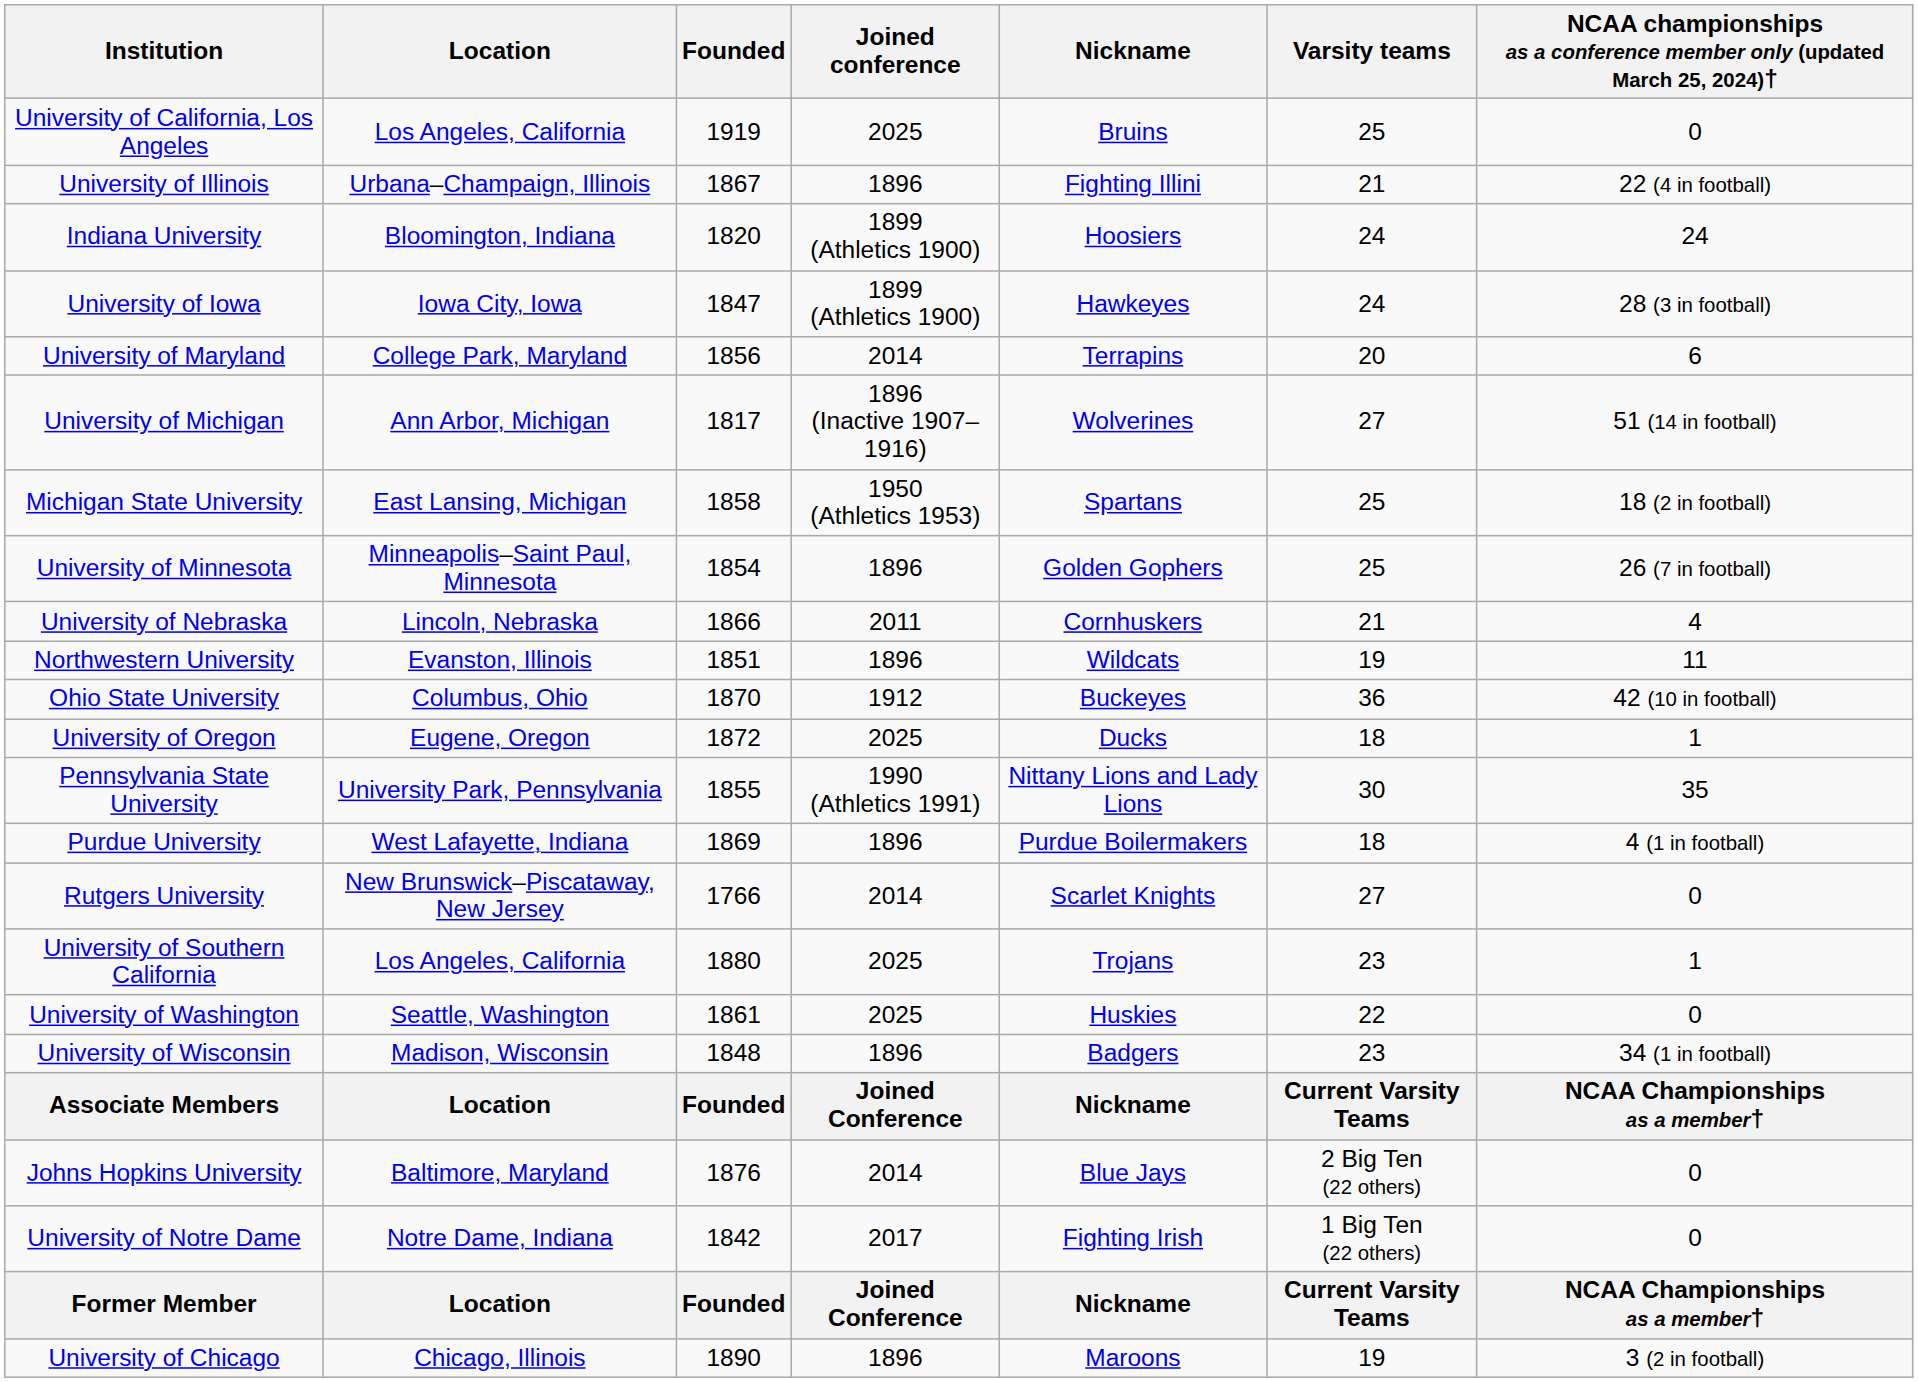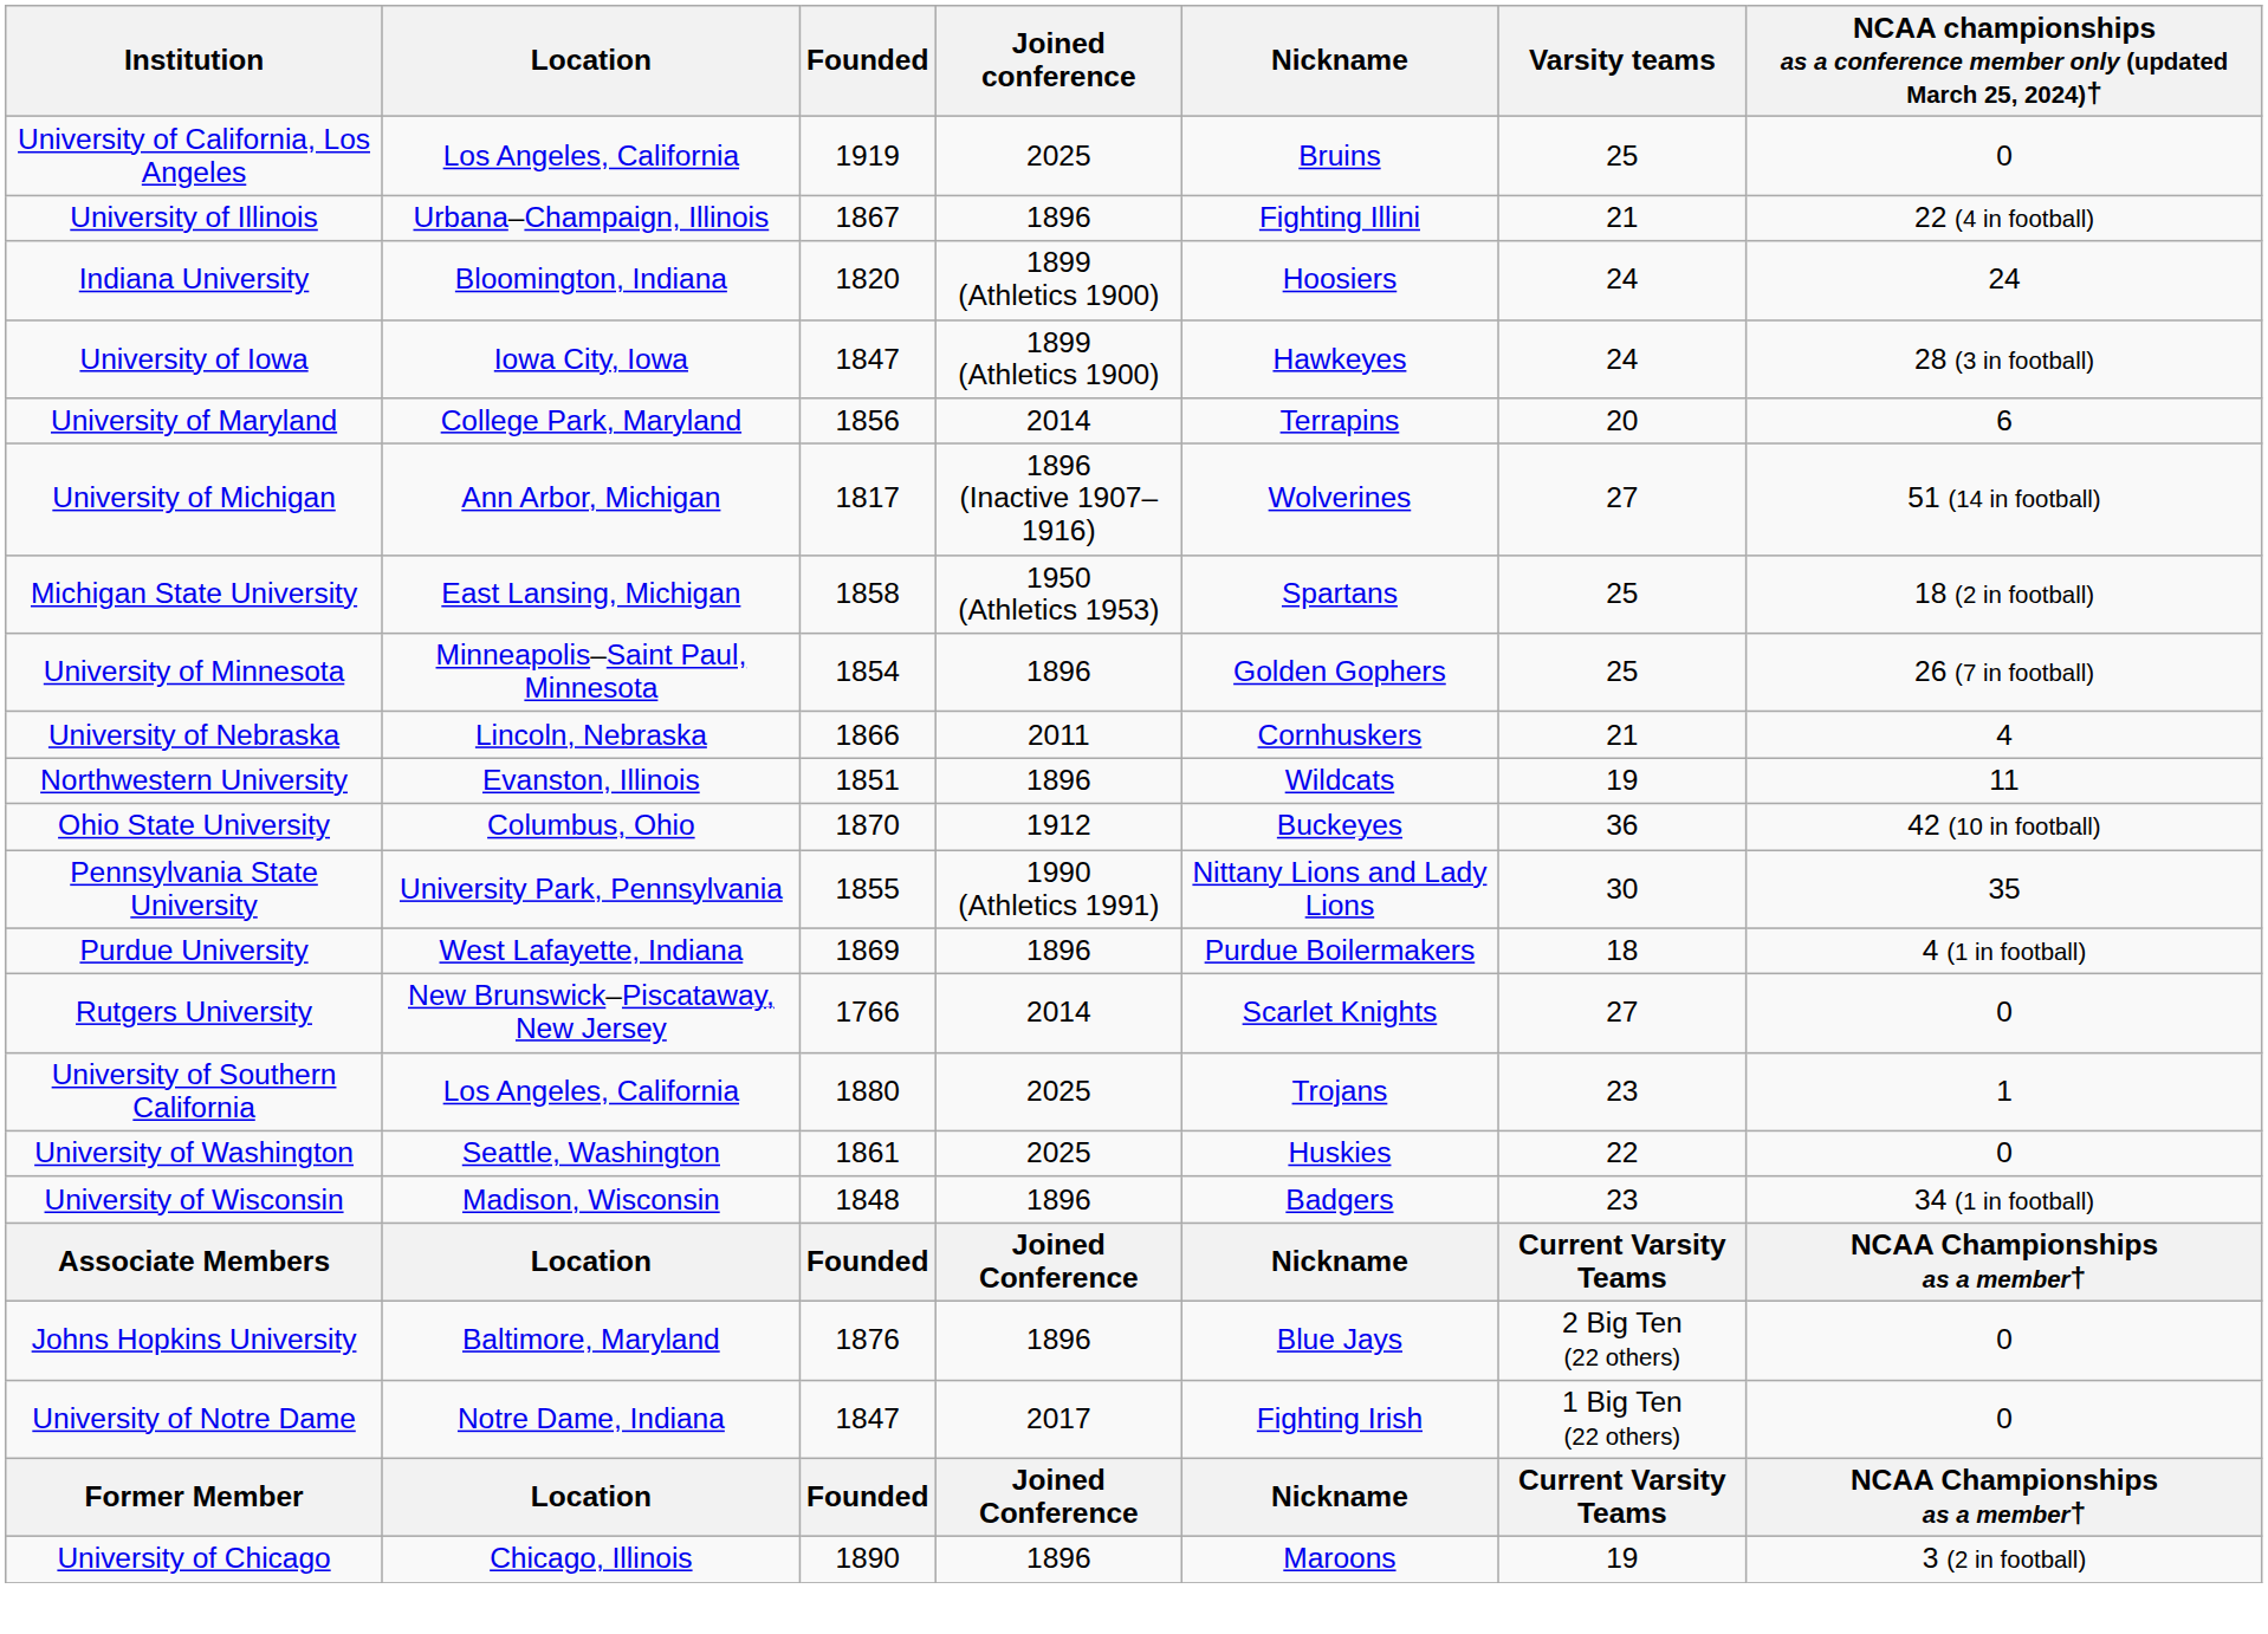 <table class="wikitable" style="text-align: center;">
 <tr>
 <th>Institution</th>
 <th>Location</th>
 <th>Founded</th>
 <th>Joined conference</th>
 <th>Nickname</th>
 <th>Varsity teams</th>
 <th>NCAA championships<br><small><em>as a conference member only</em> (updated March 25, 2024)</small>†</th>
 </tr>
 <tr>
 <td><a href='#'>University of California, Los Angeles</a></td>
 <td><a href='#'>Los Angeles, California</a></td>
 <td>1919</td>
 <td>2025</td>
 <td><a href='#'>Bruins</a></td>
 <td>25</td>
 <td>0</td>
 </tr>
 <tr>
 <td><a href='#'>University of Illinois</a></td>
 <td><a href='#'>Urbana</a>–<a href='#'>Champaign, Illinois</a></td>
 <td>1867</td>
 <td>1896</td>
 <td><a href='#'>Fighting Illini</a></td>
 <td>21</td>
 <td>22 <small>(4 in football)</small></td>
 </tr>
 <tr>
 <td><a href='#'>Indiana University</a></td>
 <td><a href='#'>Bloomington, Indiana</a></td>
 <td>1820</td>
 <td>1899<br>(Athletics 1900)</td>
 <td><a href='#'>Hoosiers</a></td>
 <td>24</td>
 <td>24</td>
 </tr>
 <tr>
 <td><a href='#'>University of Iowa</a></td>
 <td><a href='#'>Iowa City, Iowa</a></td>
 <td>1847</td>
 <td>1899<br>(Athletics 1900)</td>
 <td><a href='#'>Hawkeyes</a></td>
 <td>24</td>
 <td>28 <small>(3 in football)</small></td>
 </tr>
 <tr>
 <td><a href='#'>University of Maryland</a></td>
 <td><a href='#'>College Park, Maryland</a></td>
 <td>1856</td>
 <td>2014</td>
 <td><a href='#'>Terrapins</a></td>
 <td>20</td>
 <td>6</td>
 </tr>
 <tr>
 <td><a href='#'>University of Michigan</a></td>
 <td><a href='#'>Ann Arbor, Michigan</a></td>
 <td>1817</td>
 <td>1896<br>(Inactive 1907–1916)</td>
 <td><a href='#'>Wolverines</a></td>
 <td>27</td>
 <td>51 <small>(14 in football)</small></td>
 </tr>
 <tr>
 <td><a href='#'>Michigan State University</a></td>
 <td><a href='#'>East Lansing, Michigan</a></td>
 <td>1858</td>
 <td>1950<br>(Athletics 1953)</td>
 <td><a href='#'>Spartans</a></td>
 <td>25</td>
 <td>18 <small>(2 in football)</small></td>
 </tr>
 <tr>
 <td><a href='#'>University of Minnesota</a></td>
 <td><a href='#'>Minneapolis</a>–<a href='#'>Saint Paul, Minnesota</a></td>
 <td>1854</td>
 <td>1896</td>
 <td><a href='#'>Golden Gophers</a></td>
 <td>25</td>
 <td>26 <small>(7 in football)</small></td>
 </tr>
 <tr>
 <td><a href='#'>University of Nebraska</a></td>
 <td><a href='#'>Lincoln, Nebraska</a></td>
 <td>1866</td>
 <td>2011</td>
 <td><a href='#'>Cornhuskers</a></td>
 <td>21</td>
 <td>4</td>
 </tr>
 <tr>
 <td><a href='#'>Northwestern University</a></td>
 <td><a href='#'>Evanston, Illinois</a></td>
 <td>1851</td>
 <td>1896</td>
 <td><a href='#'>Wildcats</a></td>
 <td>19</td>
 <td>11</td>
 </tr>
 <tr>
 <td><a href='#'>Ohio State University</a></td>
 <td><a href='#'>Columbus, Ohio</a></td>
 <td>1870</td>
 <td>1912</td>
 <td><a href='#'>Buckeyes</a></td>
 <td>36</td>
 <td>42 <small>(10 in football)</small></td>
 </tr>
 <tr>
-<td><a href='#'>University of Oregon</a></td>
-<td><a href='#'>Eugene, Oregon</a></td>
-<td>1872</td>
-<td>2025</td>
-<td><a href='#'>Ducks</a></td>
-<td>18</td>
-<td>1</td>
-</tr>
-<tr>
 <td><a href='#'>Pennsylvania State University</a></td>
 <td><a href='#'>University Park, Pennsylvania</a></td>
 <td>1855</td>
 <td>1990<br>(Athletics 1991)</td>
 <td><a href='#'>Nittany Lions and Lady Lions</a></td>
 <td>30</td>
 <td>35</td>
 </tr>
 <tr>
 <td><a href='#'>Purdue University</a></td>
 <td><a href='#'>West Lafayette, Indiana</a></td>
 <td>1869</td>
 <td>1896</td>
 <td><a href='#'>Purdue Boilermakers</a></td>
 <td>18</td>
 <td>4 <small>(1 in football)</small></td>
 </tr>
 <tr>
 <td><a href='#'>Rutgers University</a></td>
 <td><a href='#'>New Brunswick</a>–<a href='#'>Piscataway, New Jersey</a></td>
 <td>1766</td>
 <td>2014</td>
 <td><a href='#'>Scarlet Knights</a></td>
 <td>27</td>
 <td>0</td>
 </tr>
 <tr>
 <td><a href='#'>University of Southern California</a></td>
 <td><a href='#'>Los Angeles, California</a></td>
 <td>1880</td>
 <td>2025</td>
 <td><a href='#'>Trojans</a></td>
 <td>23</td>
 <td>1</td>
 </tr>
 <tr>
 <td><a href='#'>University of Washington</a></td>
 <td><a href='#'>Seattle, Washington</a></td>
 <td>1861</td>
 <td>2025</td>
 <td><a href='#'>Huskies</a></td>
 <td>22</td>
 <td>0</td>
 </tr>
 <tr>
 <td><a href='#'>University of Wisconsin</a></td>
 <td><a href='#'>Madison, Wisconsin</a></td>
 <td>1848</td>
 <td>1896</td>
 <td><a href='#'>Badgers</a></td>
 <td>23</td>
 <td>34 <small>(1 in football)</small></td>
 </tr>
 <tr>
 <th>Associate Members</th>
 <th>Location</th>
 <th>Founded</th>
 <th>Joined Conference</th>
 <th>Nickname</th>
 <th>Current Varsity Teams</th>
 <th>NCAA Championships<br><small><em>as a member</em></small>†</th>
 </tr>
 <tr>
 <td><a href='#'>Johns Hopkins University</a></td>
 <td><a href='#'>Baltimore, Maryland</a></td>
 <td>1876</td>
-<td>2014</td>
+<td>1896</td>
 <td><a href='#'>Blue Jays</a></td>
 <td>2 Big Ten<br><small>(22 others)</small></td>
 <td>0</td>
 </tr>
 <tr>
 <td><a href='#'>University of Notre Dame</a></td>
 <td><a href='#'>Notre Dame, Indiana</a></td>
-<td>1842</td>
+<td>1847</td>
 <td>2017</td>
 <td><a href='#'>Fighting Irish</a></td>
 <td>1 Big Ten<br><small>(22 others)</small></td>
 <td>0</td>
 </tr>
 <tr>
 <th>Former Member</th>
 <th>Location</th>
 <th>Founded</th>
 <th>Joined Conference</th>
 <th>Nickname</th>
 <th>Current Varsity Teams</th>
 <th>NCAA Championships<br><small><em>as a member</em></small>†</th>
 </tr>
 <tr>
 <td><a href='#'>University of Chicago</a></td>
 <td><a href='#'>Chicago, Illinois</a></td>
 <td>1890</td>
 <td>1896</td>
 <td><a href='#'>Maroons</a></td>
 <td>19</td>
 <td>3 <small>(2 in football)</small></td>
 </tr>
 </table>
